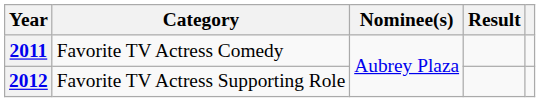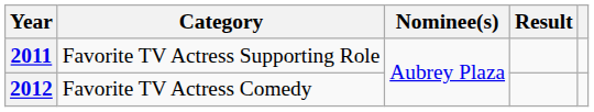 <table class="wikitable plainrowheaders">
 <tr>
 <th scope="col">Year</th>
 <th scope="col">Category</th>
 <th scope="col">Nominee(s)</th>
 <th scope="col">Result</th>
 <th scope="col"></th>
 </tr>
 <tr>
 <th scope="row"><a href='#'>2011</a></th>
-<td>Favorite TV Actress  Comedy</td>
+<td>Favorite TV Actress  Supporting Role</td>
 <td rowspan="2"><a href='#'>Aubrey Plaza</a></td>
 <td></td>
 <td style="text-align:center;"></td>
 </tr>
 <tr>
 <th scope="row"><a href='#'>2012</a></th>
-<td>Favorite TV Actress  Supporting Role</td>
+<td>Favorite TV Actress  Comedy</td>
 <td></td>
 <td style="text-align:center;"></td>
 </tr>
 </table>
